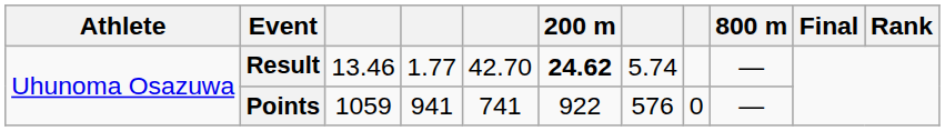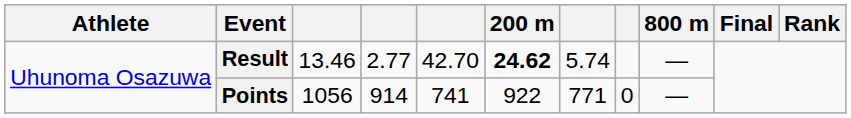 <table class="wikitable" style="font-size:90%">
 <tr>
 <th>Athlete</th>
 <th>Event</th>
 <th></th>
 <th></th>
 <th></th>
 <th>200 m</th>
 <th></th>
 <th></th>
 <th>800 m</th>
 <th>Final</th>
 <th>Rank</th>
 </tr>
 <tr align=center>
 <td rowspan=2 align=left><a href='#'>Uhunoma Osazuwa</a></td>
 <th style="font-size:95%">Result</th>
 <td>13.46</td>
-<td>1.77</td>
+<td>2.77</td>
 <td>42.70</td>
 <td><strong>24.62</strong></td>
 <td>5.74</td>
 <td></td>
 <td>—</td>
 <td rowspan=2 colspan=2></td>
 </tr>
 <tr align=center>
 <th style="font-size:95%">Points</th>
-<td>1059</td>
-<td>941</td>
+<td>1056</td>
+<td>914</td>
 <td>741</td>
 <td>922</td>
-<td>576</td>
+<td>771</td>
 <td>0</td>
 <td>—</td>
 </tr>
 </table>
